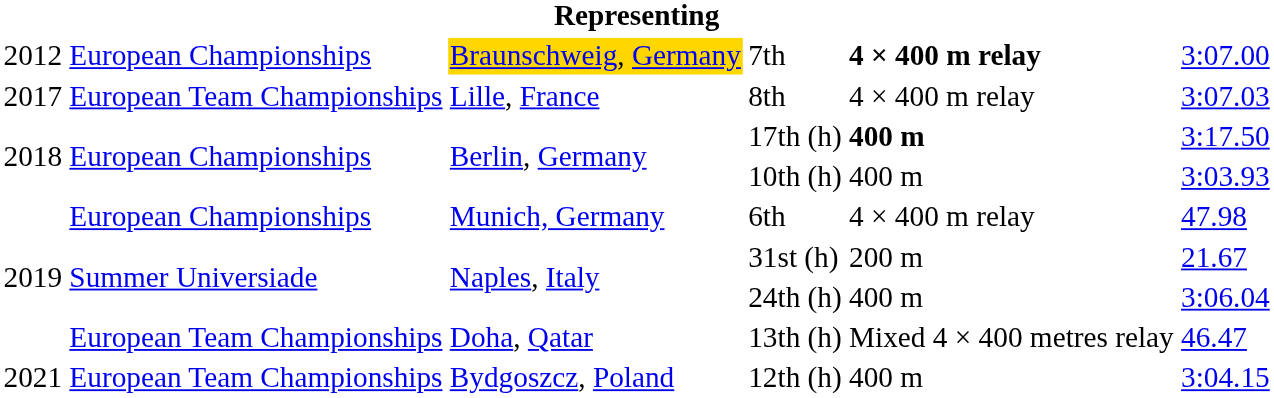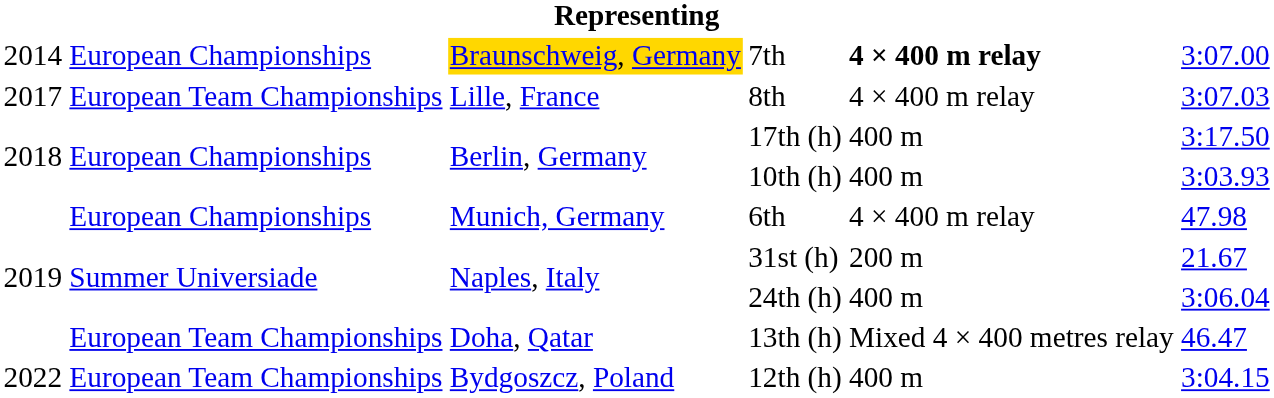 <table>
 <tr>
 <th colspan="6">Representing </th>
 </tr>
 <tr>
-<td>2012</td>
+<td>2014</td>
 <td><a href='#'>European Championships</a></td>
 <td style="background: gold;"><a href='#'>Braunschweig</a>, <a href='#'>Germany</a></td>
 <td>7th</td>
 <td><strong>4 × 400 m relay</strong></td>
 <td><a href='#'>3:07.00</a></td>
 </tr>
 <tr>
 <td>2017</td>
 <td><a href='#'>European Team Championships</a></td>
 <td><a href='#'>Lille</a>, <a href='#'>France</a></td>
 <td>8th</td>
 <td>4 × 400 m relay</td>
 <td><a href='#'>3:07.03</a></td>
 </tr>
 <tr>
 <td rowspan=2>2018</td>
 <td rowspan=2><a href='#'>European Championships</a></td>
 <td rowspan=2><a href='#'>Berlin</a>, <a href='#'>Germany</a></td>
 <td>17th (h)</td>
-<td><strong>400 m</strong></td>
+<td>400 m</td>
 <td><a href='#'>3:17.50</a></td>
 </tr>
 <tr>
 <td>10th (h)</td>
 <td>400 m</td>
 <td><a href='#'>3:03.93</a></td>
 </tr>
 <tr>
 <td rowspan=4>2019</td>
 <td><a href='#'>European Championships</a></td>
 <td><a href='#'>Munich, Germany</a></td>
 <td>6th</td>
 <td>4 × 400 m relay</td>
 <td><a href='#'>47.98</a></td>
 </tr>
 <tr>
 <td rowspan=2><a href='#'>Summer Universiade</a></td>
 <td rowspan=2><a href='#'>Naples</a>, <a href='#'>Italy</a></td>
 <td>31st (h)</td>
 <td>200 m</td>
 <td><a href='#'>21.67</a></td>
 </tr>
 <tr>
 <td>24th (h)</td>
 <td>400 m</td>
 <td><a href='#'>3:06.04</a></td>
 </tr>
 <tr>
 <td><a href='#'>European Team Championships</a></td>
 <td><a href='#'>Doha</a>, <a href='#'>Qatar</a></td>
 <td>13th (h)</td>
 <td>Mixed 4 × 400 metres relay</td>
 <td><a href='#'>46.47</a></td>
 </tr>
 <tr>
-<td>2021</td>
+<td>2022</td>
 <td><a href='#'>European Team Championships</a></td>
 <td><a href='#'>Bydgoszcz</a>, <a href='#'>Poland</a></td>
 <td>12th (h)</td>
 <td>400 m</td>
 <td><a href='#'>3:04.15</a></td>
 </tr>
 </table>
